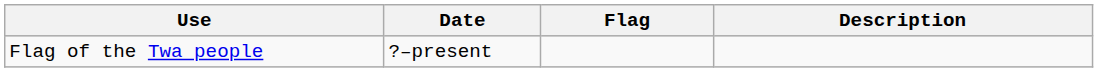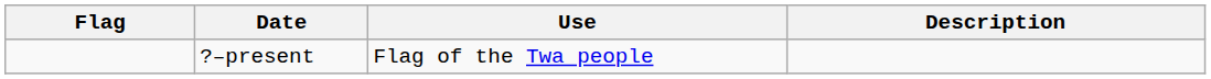 <table class="wikitable">
 <tr>
+<th style="width:110px;">Flag</th>
+<th style="width:100px;">Date</th>
 <th style="width:250px;">Use</th>
-<th style="width:100px;">Date</th>
-<th style="width:110px;">Flag</th>
 <th style="width:250px;">Description</th>
 </tr>
 <tr>
+<td></td>
+<td>?–present</td>
 <td>Flag of the <a href='#'>Twa people</a></td>
-<td>?–present</td>
-<td></td>
 <td></td>
 </tr>
 </table>
